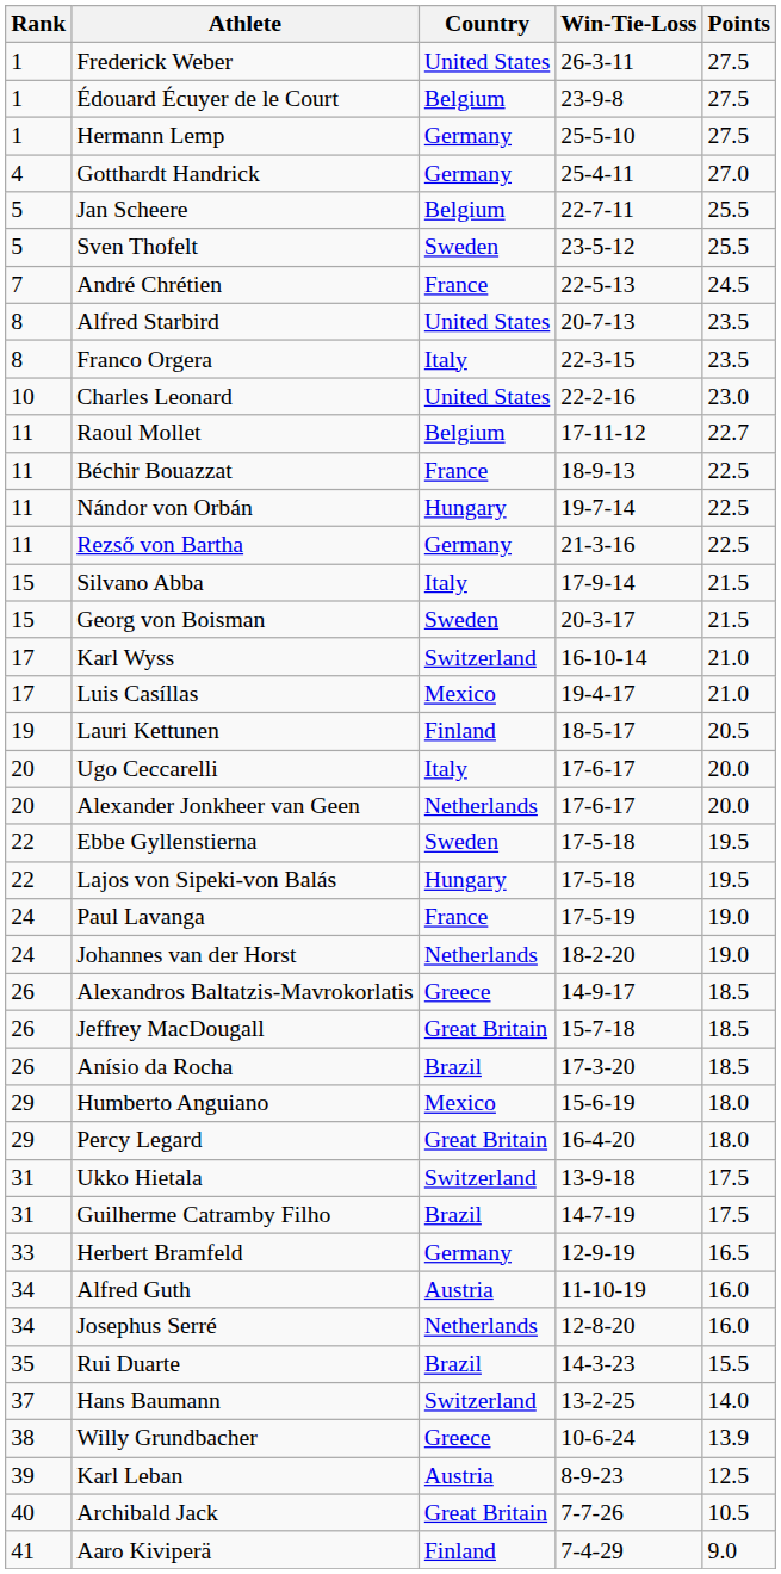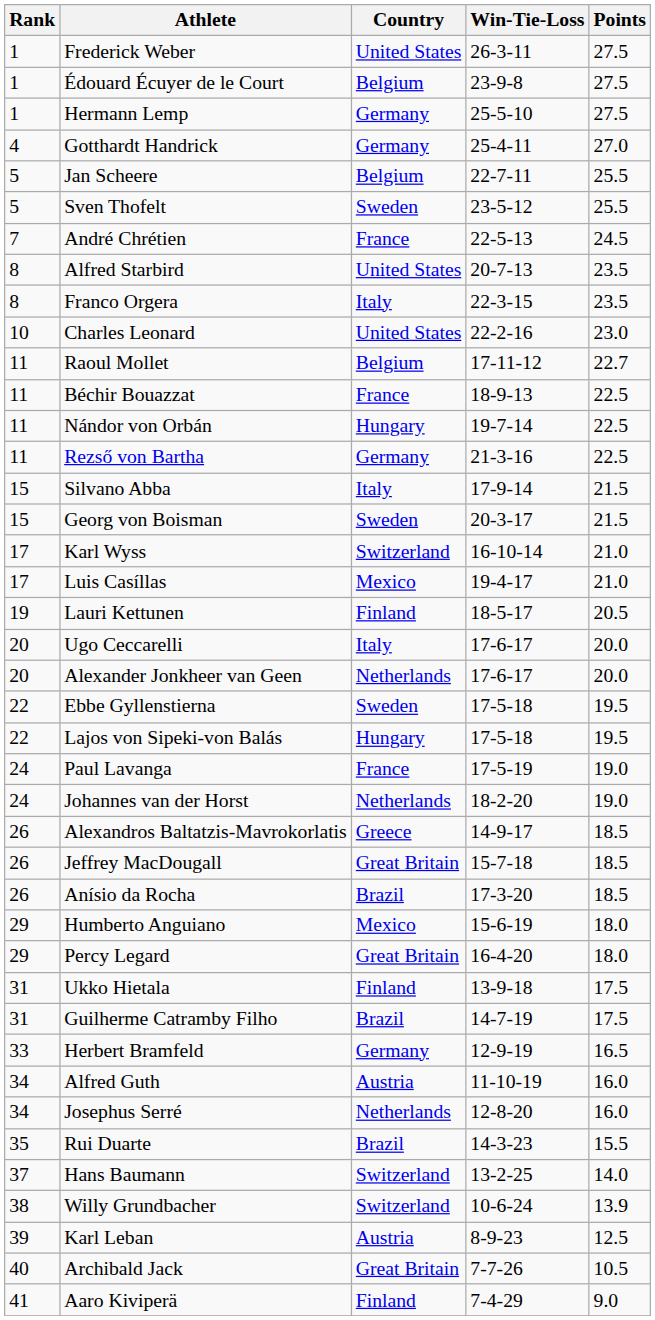 <table class="wikitable">
 <tr>
 <th>Rank</th>
 <th>Athlete</th>
 <th>Country</th>
 <th>Win-Tie-Loss</th>
 <th>Points</th>
 </tr>
 <tr>
 <td>1</td>
 <td>Frederick Weber</td>
 <td><a href='#'>United States</a></td>
 <td>26-3-11</td>
 <td>27.5</td>
 </tr>
 <tr>
 <td>1</td>
 <td>Édouard Écuyer de le Court</td>
 <td><a href='#'>Belgium</a></td>
 <td>23-9-8</td>
 <td>27.5</td>
 </tr>
 <tr>
 <td>1</td>
 <td>Hermann Lemp</td>
 <td><a href='#'>Germany</a></td>
 <td>25-5-10</td>
 <td>27.5</td>
 </tr>
 <tr>
 <td>4</td>
 <td>Gotthardt Handrick</td>
 <td><a href='#'>Germany</a></td>
 <td>25-4-11</td>
 <td>27.0</td>
 </tr>
 <tr>
 <td>5</td>
 <td>Jan Scheere</td>
 <td><a href='#'>Belgium</a></td>
 <td>22-7-11</td>
 <td>25.5</td>
 </tr>
 <tr>
 <td>5</td>
 <td>Sven Thofelt</td>
 <td><a href='#'>Sweden</a></td>
 <td>23-5-12</td>
 <td>25.5</td>
 </tr>
 <tr>
 <td>7</td>
 <td>André Chrétien</td>
 <td><a href='#'>France</a></td>
 <td>22-5-13</td>
 <td>24.5</td>
 </tr>
 <tr>
 <td>8</td>
 <td>Alfred Starbird</td>
 <td><a href='#'>United States</a></td>
 <td>20-7-13</td>
 <td>23.5</td>
 </tr>
 <tr>
 <td>8</td>
 <td>Franco Orgera</td>
 <td><a href='#'>Italy</a></td>
 <td>22-3-15</td>
 <td>23.5</td>
 </tr>
 <tr>
 <td>10</td>
 <td>Charles Leonard</td>
 <td><a href='#'>United States</a></td>
 <td>22-2-16</td>
 <td>23.0</td>
 </tr>
 <tr>
 <td>11</td>
 <td>Raoul Mollet</td>
 <td><a href='#'>Belgium</a></td>
 <td>17-11-12</td>
 <td>22.7</td>
 </tr>
 <tr>
 <td>11</td>
 <td>Béchir Bouazzat</td>
 <td><a href='#'>France</a></td>
 <td>18-9-13</td>
 <td>22.5</td>
 </tr>
 <tr>
 <td>11</td>
 <td>Nándor von Orbán</td>
 <td><a href='#'>Hungary</a></td>
 <td>19-7-14</td>
 <td>22.5</td>
 </tr>
 <tr>
 <td>11</td>
 <td><a href='#'>Rezső von Bartha</a></td>
 <td><a href='#'>Germany</a></td>
 <td>21-3-16</td>
 <td>22.5</td>
 </tr>
 <tr>
 <td>15</td>
 <td>Silvano Abba</td>
 <td><a href='#'>Italy</a></td>
 <td>17-9-14</td>
 <td>21.5</td>
 </tr>
 <tr>
 <td>15</td>
 <td>Georg von Boisman</td>
 <td><a href='#'>Sweden</a></td>
 <td>20-3-17</td>
 <td>21.5</td>
 </tr>
 <tr>
 <td>17</td>
 <td>Karl Wyss</td>
 <td><a href='#'>Switzerland</a></td>
 <td>16-10-14</td>
 <td>21.0</td>
 </tr>
 <tr>
 <td>17</td>
 <td>Luis Casíllas</td>
 <td><a href='#'>Mexico</a></td>
 <td>19-4-17</td>
 <td>21.0</td>
 </tr>
 <tr>
 <td>19</td>
 <td>Lauri Kettunen</td>
 <td><a href='#'>Finland</a></td>
 <td>18-5-17</td>
 <td>20.5</td>
 </tr>
 <tr>
 <td>20</td>
 <td>Ugo Ceccarelli</td>
 <td><a href='#'>Italy</a></td>
 <td>17-6-17</td>
 <td>20.0</td>
 </tr>
 <tr>
 <td>20</td>
 <td>Alexander Jonkheer van Geen</td>
 <td><a href='#'>Netherlands</a></td>
 <td>17-6-17</td>
 <td>20.0</td>
 </tr>
 <tr>
 <td>22</td>
 <td>Ebbe Gyllenstierna</td>
 <td><a href='#'>Sweden</a></td>
 <td>17-5-18</td>
 <td>19.5</td>
 </tr>
 <tr>
 <td>22</td>
 <td>Lajos von Sipeki-von Balás</td>
 <td><a href='#'>Hungary</a></td>
 <td>17-5-18</td>
 <td>19.5</td>
 </tr>
 <tr>
 <td>24</td>
 <td>Paul Lavanga</td>
 <td><a href='#'>France</a></td>
 <td>17-5-19</td>
 <td>19.0</td>
 </tr>
 <tr>
 <td>24</td>
 <td>Johannes van der Horst</td>
 <td><a href='#'>Netherlands</a></td>
 <td>18-2-20</td>
 <td>19.0</td>
 </tr>
 <tr>
 <td>26</td>
 <td>Alexandros Baltatzis-Mavrokorlatis</td>
 <td><a href='#'>Greece</a></td>
 <td>14-9-17</td>
 <td>18.5</td>
 </tr>
 <tr>
 <td>26</td>
 <td>Jeffrey MacDougall</td>
 <td><a href='#'>Great Britain</a></td>
 <td>15-7-18</td>
 <td>18.5</td>
 </tr>
 <tr>
 <td>26</td>
 <td>Anísio da Rocha</td>
 <td><a href='#'>Brazil</a></td>
 <td>17-3-20</td>
 <td>18.5</td>
 </tr>
 <tr>
 <td>29</td>
 <td>Humberto Anguiano</td>
 <td><a href='#'>Mexico</a></td>
 <td>15-6-19</td>
 <td>18.0</td>
 </tr>
 <tr>
 <td>29</td>
 <td>Percy Legard</td>
 <td><a href='#'>Great Britain</a></td>
 <td>16-4-20</td>
 <td>18.0</td>
 </tr>
 <tr>
 <td>31</td>
 <td>Ukko Hietala</td>
-<td><a href='#'>Switzerland</a></td>
+<td><a href='#'>Finland</a></td>
 <td>13-9-18</td>
 <td>17.5</td>
 </tr>
 <tr>
 <td>31</td>
 <td>Guilherme Catramby Filho</td>
 <td><a href='#'>Brazil</a></td>
 <td>14-7-19</td>
 <td>17.5</td>
 </tr>
 <tr>
 <td>33</td>
 <td>Herbert Bramfeld</td>
 <td><a href='#'>Germany</a></td>
 <td>12-9-19</td>
 <td>16.5</td>
 </tr>
 <tr>
 <td>34</td>
 <td>Alfred Guth</td>
 <td><a href='#'>Austria</a></td>
 <td>11-10-19</td>
 <td>16.0</td>
 </tr>
 <tr>
 <td>34</td>
 <td>Josephus Serré</td>
 <td><a href='#'>Netherlands</a></td>
 <td>12-8-20</td>
 <td>16.0</td>
 </tr>
 <tr>
 <td>35</td>
 <td>Rui Duarte</td>
 <td><a href='#'>Brazil</a></td>
 <td>14-3-23</td>
 <td>15.5</td>
 </tr>
 <tr>
 <td>37</td>
 <td>Hans Baumann</td>
 <td><a href='#'>Switzerland</a></td>
 <td>13-2-25</td>
 <td>14.0</td>
 </tr>
 <tr>
 <td>38</td>
 <td>Willy Grundbacher</td>
-<td><a href='#'>Greece</a></td>
+<td><a href='#'>Switzerland</a></td>
 <td>10-6-24</td>
 <td>13.9</td>
 </tr>
 <tr>
 <td>39</td>
 <td>Karl Leban</td>
 <td><a href='#'>Austria</a></td>
 <td>8-9-23</td>
 <td>12.5</td>
 </tr>
 <tr>
 <td>40</td>
 <td>Archibald Jack</td>
 <td><a href='#'>Great Britain</a></td>
 <td>7-7-26</td>
 <td>10.5</td>
 </tr>
 <tr>
 <td>41</td>
 <td>Aaro Kiviperä</td>
 <td><a href='#'>Finland</a></td>
 <td>7-4-29</td>
 <td>9.0</td>
 </tr>
 </table>
